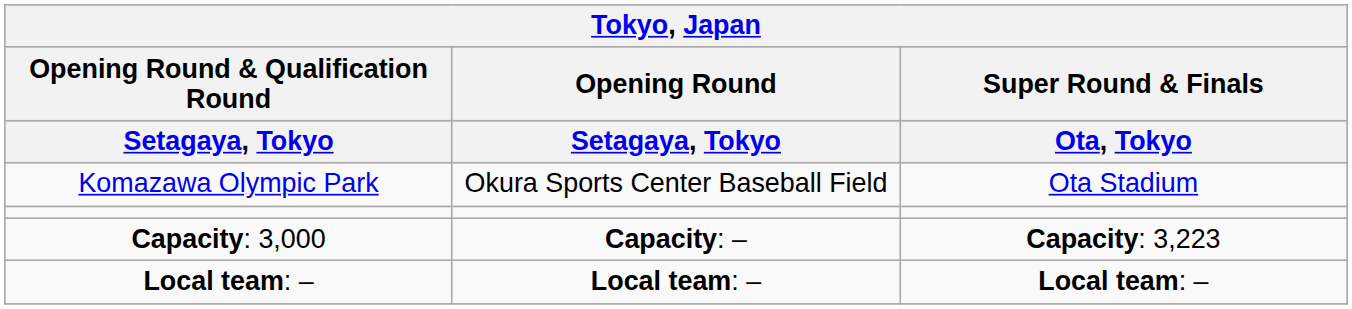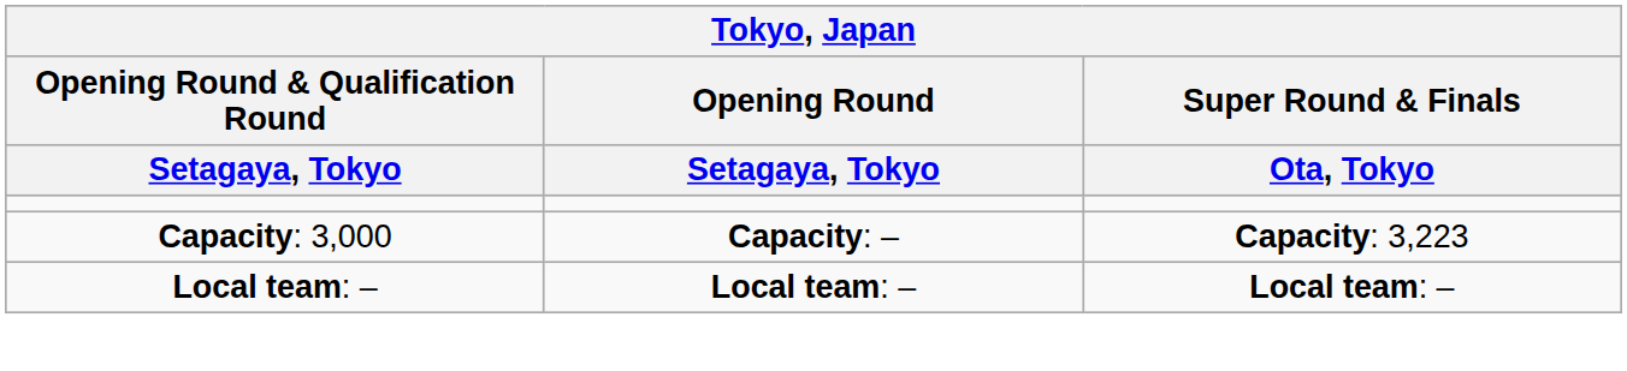 <table class="wikitable" style="text-align:center" width="800">
 <tr>
 <th colspan="3" width="25%"> <a href='#'>Tokyo</a>, <a href='#'>Japan</a></th>
 </tr>
 <tr>
 <th width="25%">Opening Round & Qualification Round</th>
 <th width="25%">Opening Round</th>
 <th width="25%">Super Round & Finals</th>
 </tr>
 <tr>
 <th> <a href='#'>Setagaya</a>, <a href='#'>Tokyo</a></th>
 <th> <strong><a href='#'>Setagaya</a>, <a href='#'>Tokyo</a></strong></th>
 <th> <strong><a href='#'>Ota</a>, <a href='#'>Tokyo</a></strong></th>
-</tr>
-<tr>
-<td><a href='#'>Komazawa Olympic Park</a></td>
-<td>Okura Sports Center Baseball Field</td>
-<td><a href='#'>Ota Stadium</a></td>
 </tr>
 <tr>
 <td></td>
 <td></td>
 <td></td>
 </tr>
 <tr align=center>
 <td><strong>Capacity</strong>: 3,000</td>
 <td><strong>Capacity</strong>: –</td>
 <td><strong>Capacity</strong>: 3,223</td>
 </tr>
 <tr align=center>
 <td><strong>Local team</strong>: –</td>
 <td><strong>Local team</strong>: –</td>
 <td><strong>Local team</strong>: –</td>
 </tr>
 </table>
